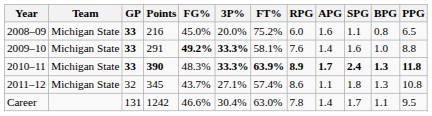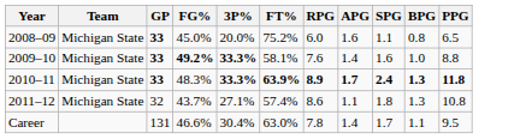 <table class="wikitable">
 <tr>
 <th>Year</th>
 <th>Team</th>
 <th>GP</th>
-<th>Points</th>
 <th>FG%</th>
 <th>3P%</th>
 <th>FT%</th>
 <th>RPG</th>
 <th>APG</th>
 <th>SPG</th>
 <th>BPG</th>
 <th>PPG</th>
 </tr>
 <tr>
 <td>2008–09</td>
 <td>Michigan State</td>
 <td><strong>33</strong></td>
-<td>216</td>
 <td>45.0%</td>
 <td>20.0%</td>
 <td>75.2%</td>
 <td>6.0</td>
 <td>1.6</td>
 <td>1.1</td>
 <td>0.8</td>
 <td>6.5</td>
 </tr>
 <tr>
 <td>2009–10</td>
 <td>Michigan State</td>
 <td><strong>33</strong></td>
-<td>291</td>
 <td><strong>49.2%</strong></td>
 <td><strong>33.3%</strong></td>
 <td>58.1%</td>
 <td>7.6</td>
 <td>1.4</td>
 <td>1.6</td>
 <td>1.0</td>
 <td>8.8</td>
 </tr>
 <tr>
 <td>2010–11</td>
 <td>Michigan State</td>
 <td><strong>33</strong></td>
-<td><strong>390</strong></td>
 <td>48.3%</td>
 <td><strong>33.3%</strong></td>
 <td><strong>63.9%</strong></td>
 <td><strong>8.9</strong></td>
 <td><strong>1.7</strong></td>
 <td><strong>2.4</strong></td>
 <td><strong>1.3</strong></td>
 <td><strong>11.8</strong></td>
 </tr>
 <tr>
 <td>2011–12</td>
 <td>Michigan State</td>
 <td>32</td>
-<td>345</td>
 <td>43.7%</td>
 <td>27.1%</td>
 <td>57.4%</td>
 <td>8.6</td>
 <td>1.1</td>
 <td>1.8</td>
 <td>1.3</td>
 <td>10.8</td>
 </tr>
 <tr>
 <td>Career</td>
 <td></td>
 <td>131</td>
-<td>1242</td>
 <td>46.6%</td>
 <td>30.4%</td>
 <td>63.0%</td>
 <td>7.8</td>
 <td>1.4</td>
 <td>1.7</td>
 <td>1.1</td>
 <td>9.5</td>
 </tr>
 </table>
